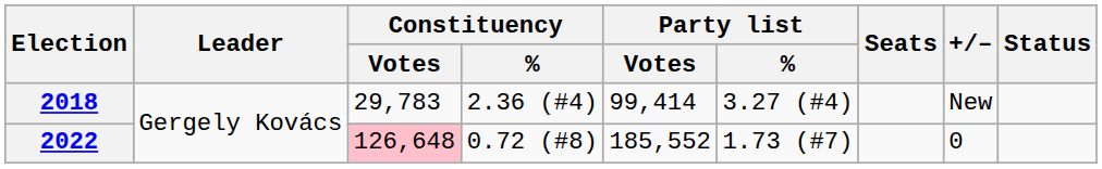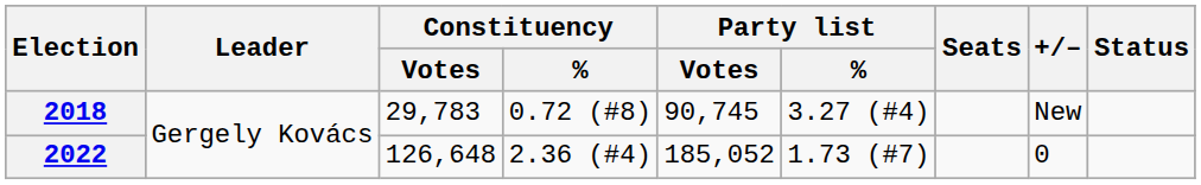 <table class="wikitable">
 <tr>
 <th rowspan=2>Election</th>
 <th rowspan=2>Leader</th>
 <th colspan=2>Constituency</th>
 <th colspan=2>Party list</th>
 <th rowspan=2>Seats</th>
 <th rowspan=2>+/–</th>
 <th rowspan=2>Status</th>
 </tr>
 <tr>
 <th>Votes</th>
 <th>%</th>
 <th>Votes</th>
 <th>%</th>
 </tr>
 <tr>
 <th><a href='#'>2018</a></th>
 <td rowspan=2>Gergely Kovács</td>
 <td>29,783</td>
-<td>2.36 (#4)</td>
-<td>99,414</td>
+<td>0.72 (#8)</td>
+<td>90,745</td>
 <td>3.27 (#4)</td>
 <td></td>
 <td>New</td>
 <td></td>
 </tr>
 <tr>
 <th><a href='#'>2022</a></th>
-<td style="background: pink;">126,648</td>
-<td>0.72 (#8)</td>
-<td>185,552</td>
+<td>126,648</td>
+<td>2.36 (#4)</td>
+<td>185,052</td>
 <td>1.73 (#7)</td>
 <td></td>
 <td> 0</td>
 <td></td>
 </tr>
 </table>
